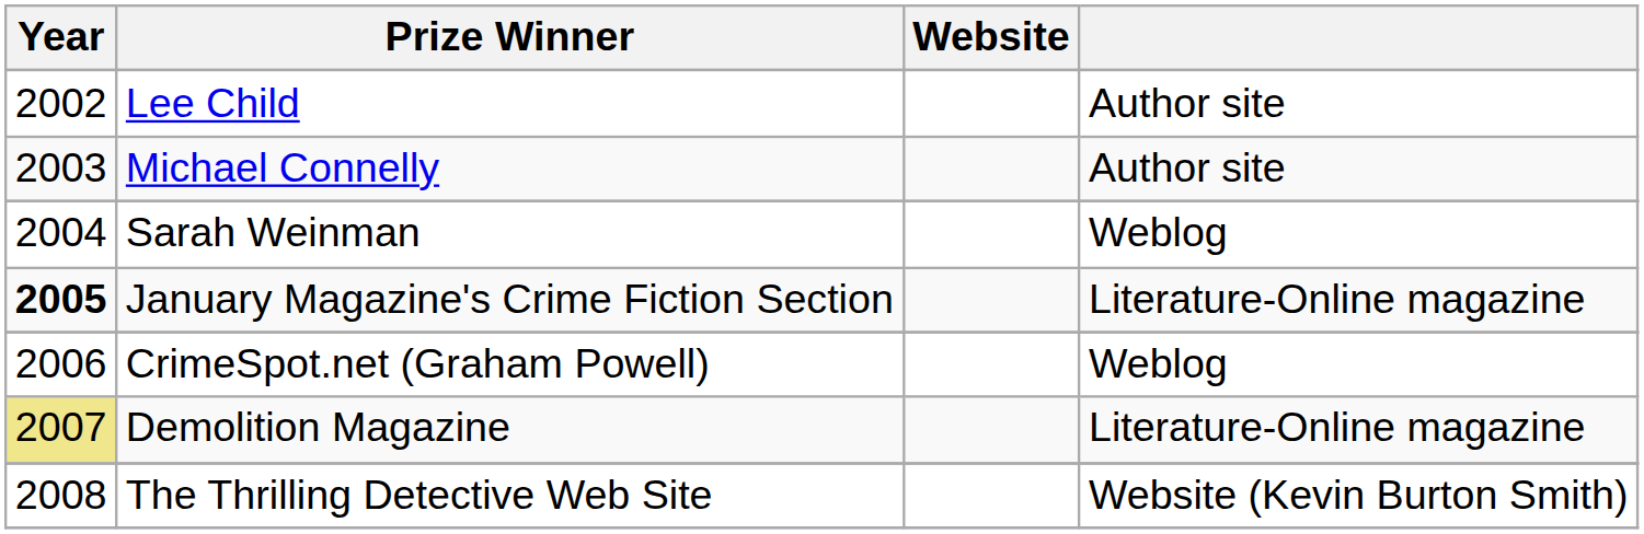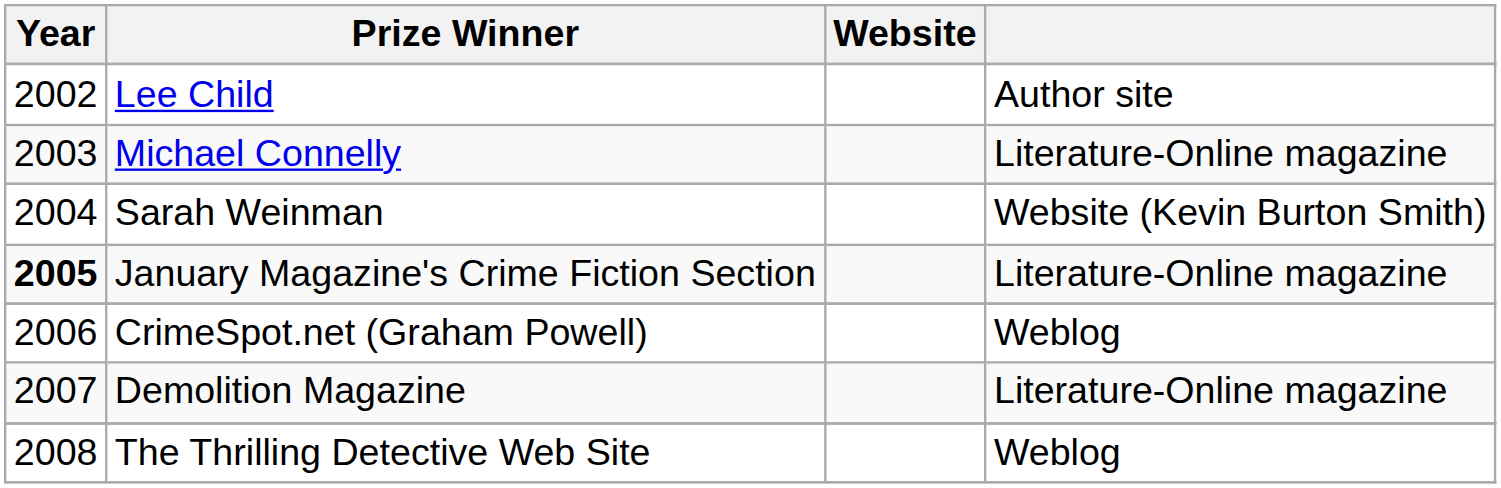 <table class="wikitable">
 <tr>
 <th>Year</th>
 <th>Prize Winner</th>
 <th>Website</th>
 <th></th>
 </tr>
 <tr>
 </tr>
 <tr bgcolor=#ffffff>
 <td>2002</td>
 <td><a href='#'>Lee Child</a></td>
 <td></td>
 <td>Author site</td>
 </tr>
 <tr>
 <td>2003</td>
 <td><a href='#'>Michael Connelly</a></td>
 <td> </td>
-<td>Author site</td>
+<td>Literature-Online magazine</td>
 </tr>
 <tr>
 </tr>
 <tr bgcolor=#ffffff>
 <td>2004</td>
 <td>Sarah Weinman</td>
 <td></td>
-<td>Weblog</td>
+<td>Website (Kevin Burton Smith)</td>
 </tr>
 <tr>
 <td><strong>2005</strong></td>
 <td>January Magazine's Crime Fiction Section</td>
 <td></td>
 <td>Literature-Online magazine</td>
 </tr>
 <tr>
 </tr>
 <tr bgcolor=#ffffff>
 <td>2006</td>
 <td>CrimeSpot.net (Graham Powell)</td>
 <td></td>
 <td>Weblog</td>
 </tr>
 <tr>
-<td style="background: khaki;">2007</td>
+<td>2007</td>
 <td>Demolition Magazine</td>
 <td></td>
 <td>Literature-Online magazine</td>
 </tr>
 <tr>
 </tr>
 <tr bgcolor=#ffffff>
 <td>2008</td>
 <td>The Thrilling Detective Web Site</td>
 <td></td>
-<td>Website (Kevin Burton Smith)</td>
+<td>Weblog</td>
 </tr>
 <tr>
 </tr>
 </table>
